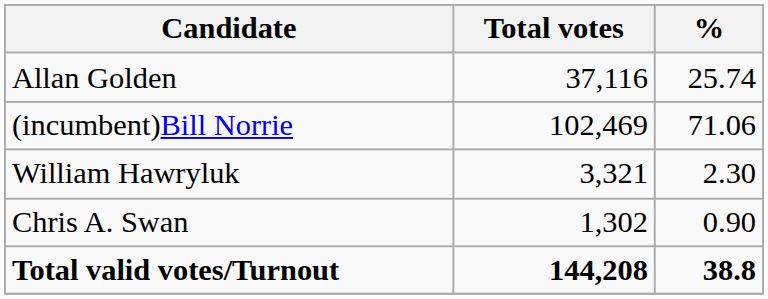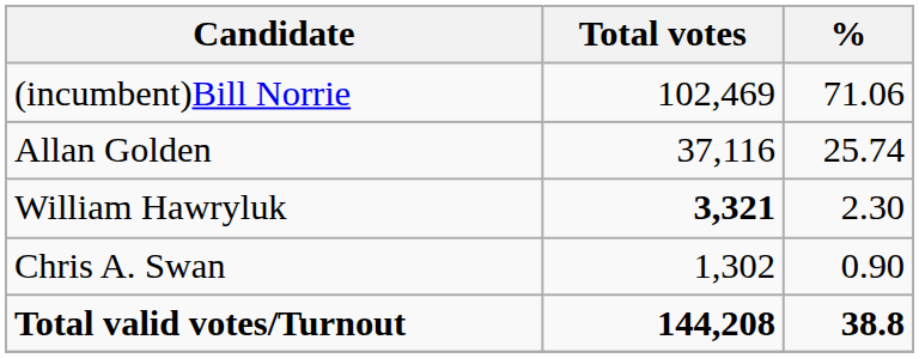 <table class="wikitable" width="400">
 <tr>
 <th align="left">Candidate</th>
 <th align="right">Total votes</th>
 <th align="right">%</th>
 </tr>
 <tr>
+<td align="left">(incumbent)<a href='#'>Bill Norrie</a></td>
+<td align="right">102,469</td>
+<td align="right">71.06</td>
+</tr>
+<tr>
 <td align="left">Allan Golden</td>
 <td align="right">37,116</td>
 <td align="right">25.74</td>
 </tr>
 <tr>
-<td align="left">(incumbent)<a href='#'>Bill Norrie</a></td>
-<td align="right">102,469</td>
-<td align="right">71.06</td>
-</tr>
-<tr>
 <td align="left">William Hawryluk</td>
-<td align="right">3,321</td>
+<td align="right"><strong>3,321</strong></td>
 <td align="right">2.30</td>
 </tr>
 <tr>
 <td align="left">Chris A. Swan</td>
 <td align="right">1,302</td>
 <td align="right">0.90</td>
 </tr>
 <tr>
 <td align="left"><strong>Total valid votes/Turnout</strong></td>
 <td align="right"><strong>144,208</strong></td>
 <td align="right"><strong>38.8</strong></td>
 </tr>
 <tr>
 </tr>
 </table>
